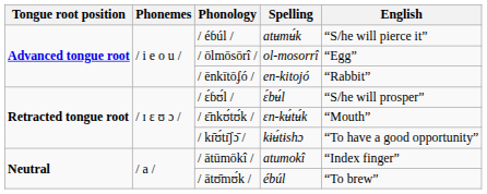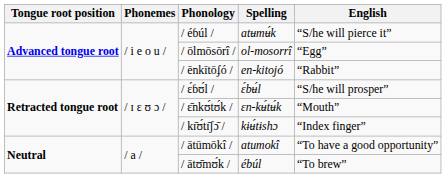 <table class="wikitable">
 <tr>
 <th>Tongue root position</th>
 <th>Phonemes</th>
 <th>Phonology</th>
 <th>Spelling</th>
 <th>English</th>
 </tr>
 <tr>
 <td rowspan="3"><a href='#'><strong>Advanced tongue root</strong></a></td>
 <td rowspan="3">/ i e o u /</td>
 <td>/ éɓúl /</td>
 <td><em>atʉmʉ́k</em></td>
 <td>“S/he will pierce it”</td>
 </tr>
 <tr>
 <td>/ ōlmōsōrî /</td>
 <td><em>ol-mosorrî</em></td>
 <td>“Egg”</td>
 </tr>
 <tr>
 <td>/ ēnkītōʄó /</td>
 <td><em>en-kitojó</em></td>
 <td>“Rabbit”</td>
 </tr>
 <tr>
 <td rowspan="3"><strong>Retracted tongue root</strong></td>
 <td rowspan="3">/ ɪ ɛ ʊ ɔ /</td>
 <td>/ ɛ́ɓʊ́l /</td>
 <td><em>ɛ́bʉ́l</em></td>
 <td>“S/he will prosper”</td>
 </tr>
 <tr>
 <td>/ ɛ̄nkʊ́tʊ́k /</td>
 <td><em>ɛn-kʉ́tʉ́k</em></td>
 <td>“Mouth”</td>
 </tr>
 <tr>
 <td>/ kɪ̄ʊ́tɪ̄ʃɔ̄ /</td>
 <td><em>kɨʉ́tɨshɔ</em></td>
-<td>“To have a good opportunity”</td>
+<td>“Index finger”</td>
 </tr>
 <tr>
 <td rowspan="2"><strong>Neutral</strong></td>
 <td rowspan="2">/ a /</td>
 <td>/ ātūmōkî /</td>
 <td><em>atumokî</em></td>
-<td>“Index finger”</td>
+<td>“To have a good opportunity”</td>
 </tr>
 <tr>
 <td>/ ātʊ̄mʊ́k /</td>
 <td><em>ébúl</em></td>
 <td>“To brew”</td>
 </tr>
 </table>
